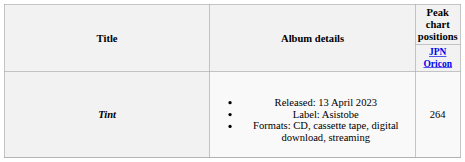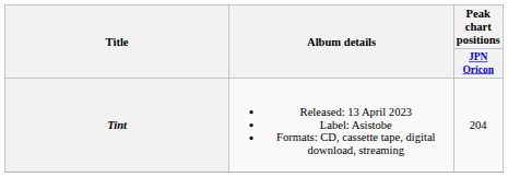 <table class="wikitable plainrowheaders" style="text-align:center;">
 <tr>
 <th scope="col" rowspan="2" style="width:19em;">Title</th>
 <th scope="col" rowspan="2" style="width:19em;">Album details</th>
 <th scope="col">Peak<br>chart<br>positions</th>
 </tr>
 <tr>
 <th scope="col" style="width:2.9em;font-size:90%;"><a href='#'>JPN<br>Oricon</a><br></th>
 </tr>
 <tr>
 <th scope="row"><em>Tint</em></th>
 <td><br><ul><li>Released: 13 April 2023</li><li>Label: Asistobe</li><li>Formats: CD, cassette tape, digital download, streaming</li></ul></td>
-<td>264</td>
+<td>204</td>
 </tr>
 <tr>
 </tr>
 </table>
